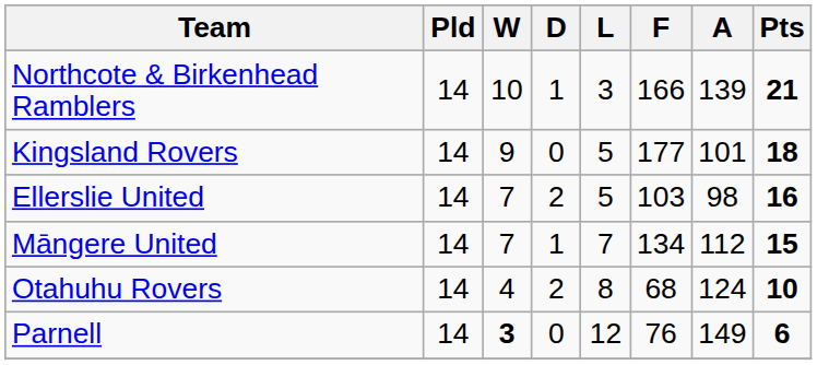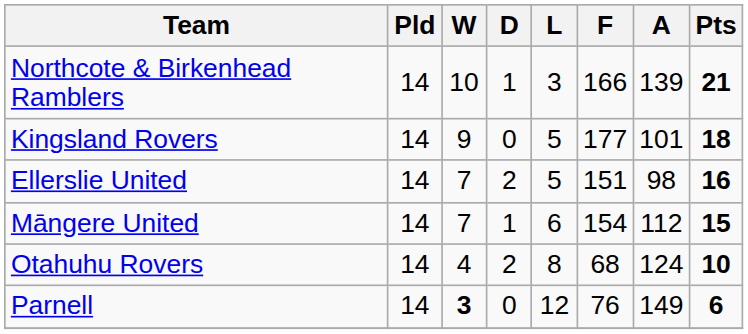 <table class="wikitable" style="text-align:center;">
 <tr>
 <th width=225>Team</th>
 <th width=20 abbr="Played">Pld</th>
 <th width=20 abbr="Won">W</th>
 <th width=20 abbr="Drawn">D</th>
 <th width=20 abbr="Lost">L</th>
 <th width=20 abbr="For">F</th>
 <th width=20 abbr="Against">A</th>
 <th width=20 abbr="Points">Pts</th>
 </tr>
 <tr>
 <td style="text-align:left;"><a href='#'>Northcote & Birkenhead Ramblers</a></td>
 <td>14</td>
 <td>10</td>
 <td>1</td>
 <td>3</td>
 <td>166</td>
 <td>139</td>
 <td><strong>21</strong></td>
 </tr>
 <tr>
 <td style="text-align:left;"><a href='#'>Kingsland Rovers</a></td>
 <td>14</td>
 <td>9</td>
 <td>0</td>
 <td>5</td>
 <td>177</td>
 <td>101</td>
 <td><strong>18</strong></td>
 </tr>
 <tr>
 <td style="text-align:left;"><a href='#'>Ellerslie United</a></td>
 <td>14</td>
 <td>7</td>
 <td>2</td>
 <td>5</td>
-<td>103</td>
+<td>151</td>
 <td>98</td>
 <td><strong>16</strong></td>
 </tr>
 <tr>
 <td style="text-align:left;"><a href='#'>Māngere United</a></td>
 <td>14</td>
 <td>7</td>
 <td>1</td>
-<td>7</td>
-<td>134</td>
+<td>6</td>
+<td>154</td>
 <td>112</td>
 <td><strong>15</strong></td>
 </tr>
 <tr>
 <td style="text-align:left;"><a href='#'>Otahuhu Rovers</a></td>
 <td>14</td>
 <td>4</td>
 <td>2</td>
 <td>8</td>
 <td>68</td>
 <td>124</td>
 <td><strong>10</strong></td>
 </tr>
 <tr>
 <td style="text-align:left;"><a href='#'>Parnell</a></td>
 <td>14</td>
 <td><strong>3</strong></td>
 <td>0</td>
 <td>12</td>
 <td>76</td>
 <td>149</td>
 <td><strong>6</strong></td>
 </tr>
 <tr>
 </tr>
 </table>
